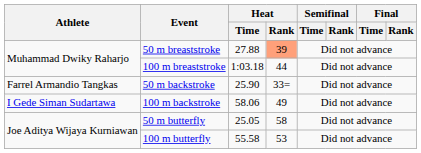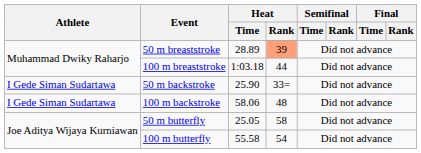 <table class="wikitable" style="font-size:85%;">
 <tr>
 <th rowspan="2">Athlete</th>
 <th rowspan="2">Event</th>
 <th colspan="2">Heat</th>
 <th colspan="2">Semifinal</th>
 <th colspan="2">Final</th>
 </tr>
 <tr>
 <th>Time</th>
 <th>Rank</th>
 <th>Time</th>
 <th>Rank</th>
 <th>Time</th>
 <th>Rank</th>
 </tr>
 <tr align="center">
 <td align="left" rowspan="2">Muhammad Dwiky Raharjo</td>
 <td align="left"><a href='#'>50 m breaststroke</a></td>
-<td>27.88</td>
+<td>28.89</td>
 <td style="background: lightsalmon;">39</td>
 <td colspan=4>Did not advance</td>
 </tr>
 <tr align="center">
 <td align="left"><a href='#'>100 m breaststroke</a></td>
 <td>1:03.18</td>
 <td>44</td>
 <td colspan=4>Did not advance</td>
 </tr>
 <tr align="center">
-<td align="left">Farrel Armandio Tangkas</td>
+<td align="left"><a href='#'>I Gede Siman Sudartawa</a></td>
 <td align="left"><a href='#'>50 m backstroke</a></td>
 <td>25.90</td>
 <td>33=</td>
 <td colspan=4>Did not advance</td>
 </tr>
 <tr align="center">
 <td align="left"><a href='#'>I Gede Siman Sudartawa</a></td>
 <td align="left"><a href='#'>100 m backstroke</a></td>
 <td>58.06</td>
-<td>49</td>
+<td>48</td>
 <td colspan=4>Did not advance</td>
 </tr>
 <tr align="center">
 <td align="left" rowspan="2">Joe Aditya Wijaya Kurniawan</td>
 <td align="left"><a href='#'>50 m butterfly</a></td>
 <td>25.05</td>
 <td>58</td>
 <td colspan=4>Did not advance</td>
 </tr>
 <tr align="center">
 <td align="left"><a href='#'>100 m butterfly</a></td>
 <td>55.58</td>
-<td>53</td>
+<td>54</td>
 <td colspan=4>Did not advance</td>
 </tr>
 </table>
